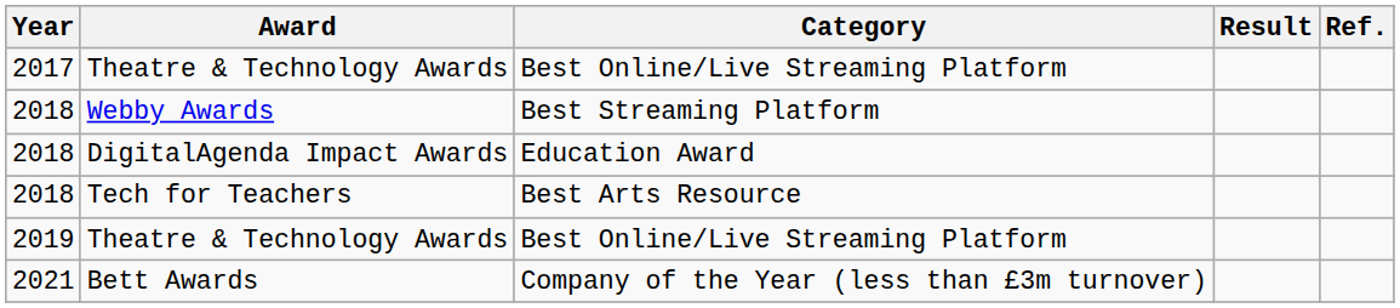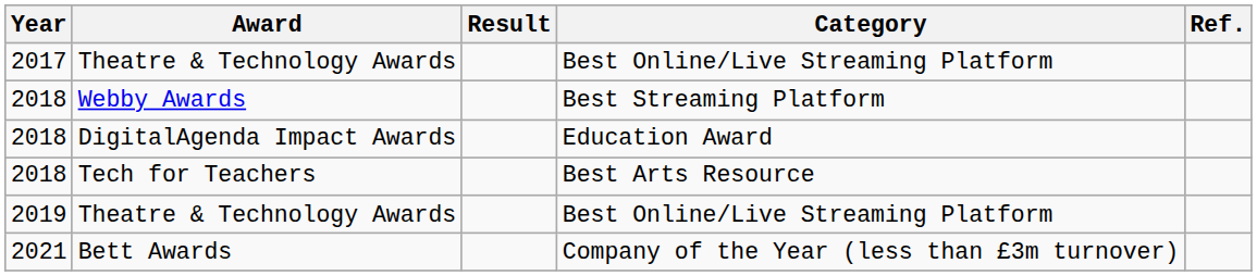 <table class="wikitable">
 <tr>
 <th>Year</th>
 <th>Award</th>
+<th>Result</th>
 <th>Category</th>
-<th>Result</th>
 <th>Ref.</th>
 </tr>
 <tr>
 <td>2017</td>
 <td>Theatre & Technology Awards</td>
+<td></td>
 <td>Best Online/Live Streaming Platform</td>
-<td></td>
 <td style="text-align: center;"></td>
 </tr>
 <tr>
 <td>2018</td>
 <td><a href='#'>Webby Awards</a></td>
+<td></td>
 <td>Best Streaming Platform</td>
-<td></td>
 <td style="text-align: center;"></td>
 </tr>
 <tr>
 <td>2018</td>
 <td>DigitalAgenda Impact Awards</td>
+<td></td>
 <td>Education Award</td>
-<td></td>
 <td style="text-align: center;"></td>
 </tr>
 <tr>
 <td>2018</td>
 <td>Tech for Teachers</td>
+<td></td>
 <td>Best Arts Resource</td>
-<td></td>
 <td style="text-align: center;"></td>
 </tr>
 <tr>
 <td>2019</td>
 <td>Theatre & Technology Awards</td>
+<td></td>
 <td>Best Online/Live Streaming Platform</td>
-<td></td>
 <td style="text-align: center;"></td>
 </tr>
 <tr>
 <td>2021</td>
 <td>Bett Awards</td>
+<td></td>
 <td>Company of the Year (less than £3m turnover)</td>
-<td></td>
 <td style="text-align: center;"></td>
 </tr>
 </table>
